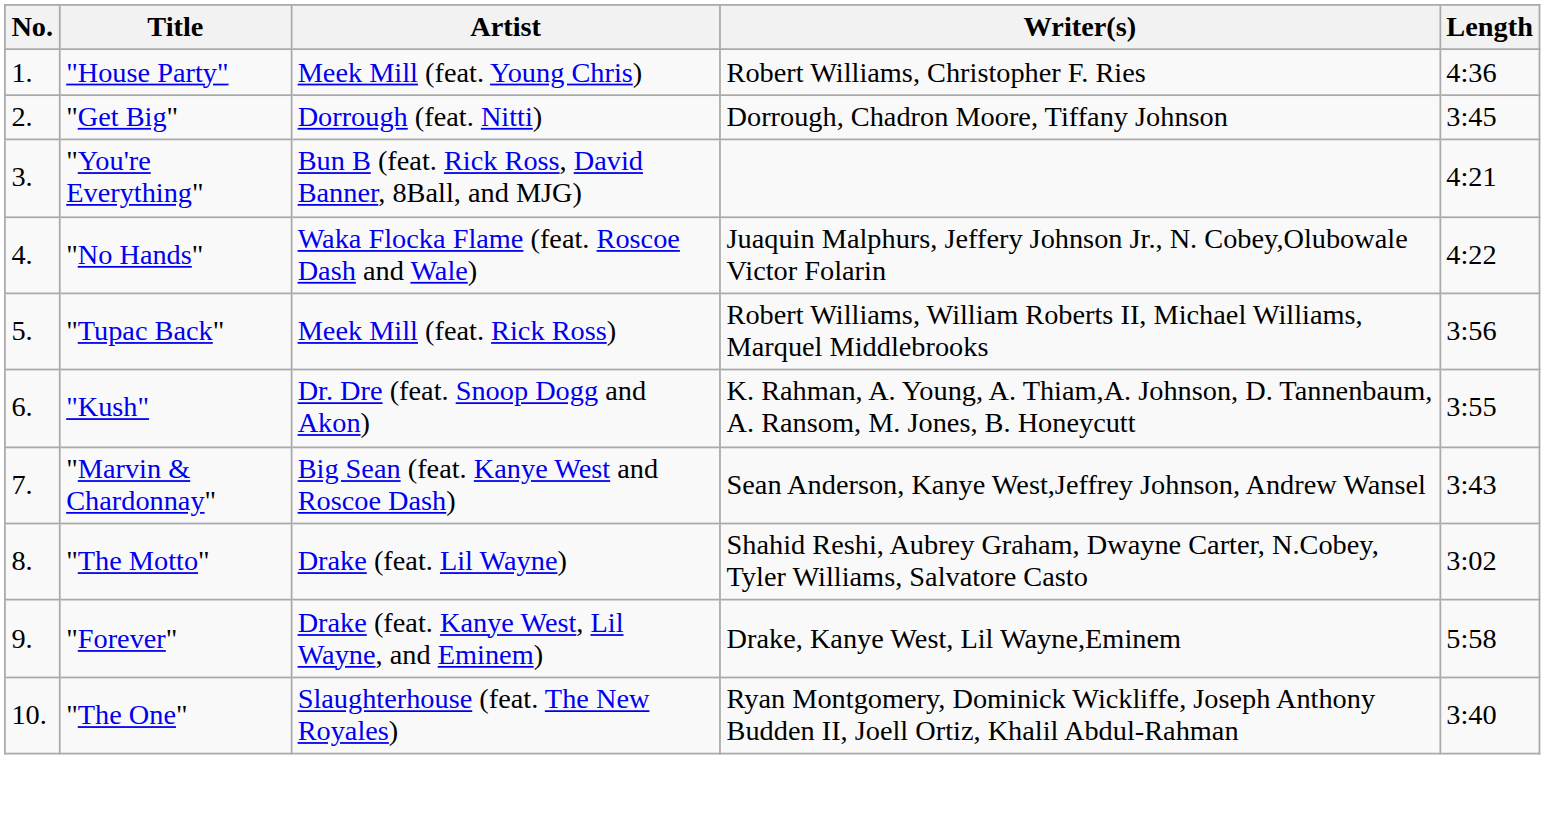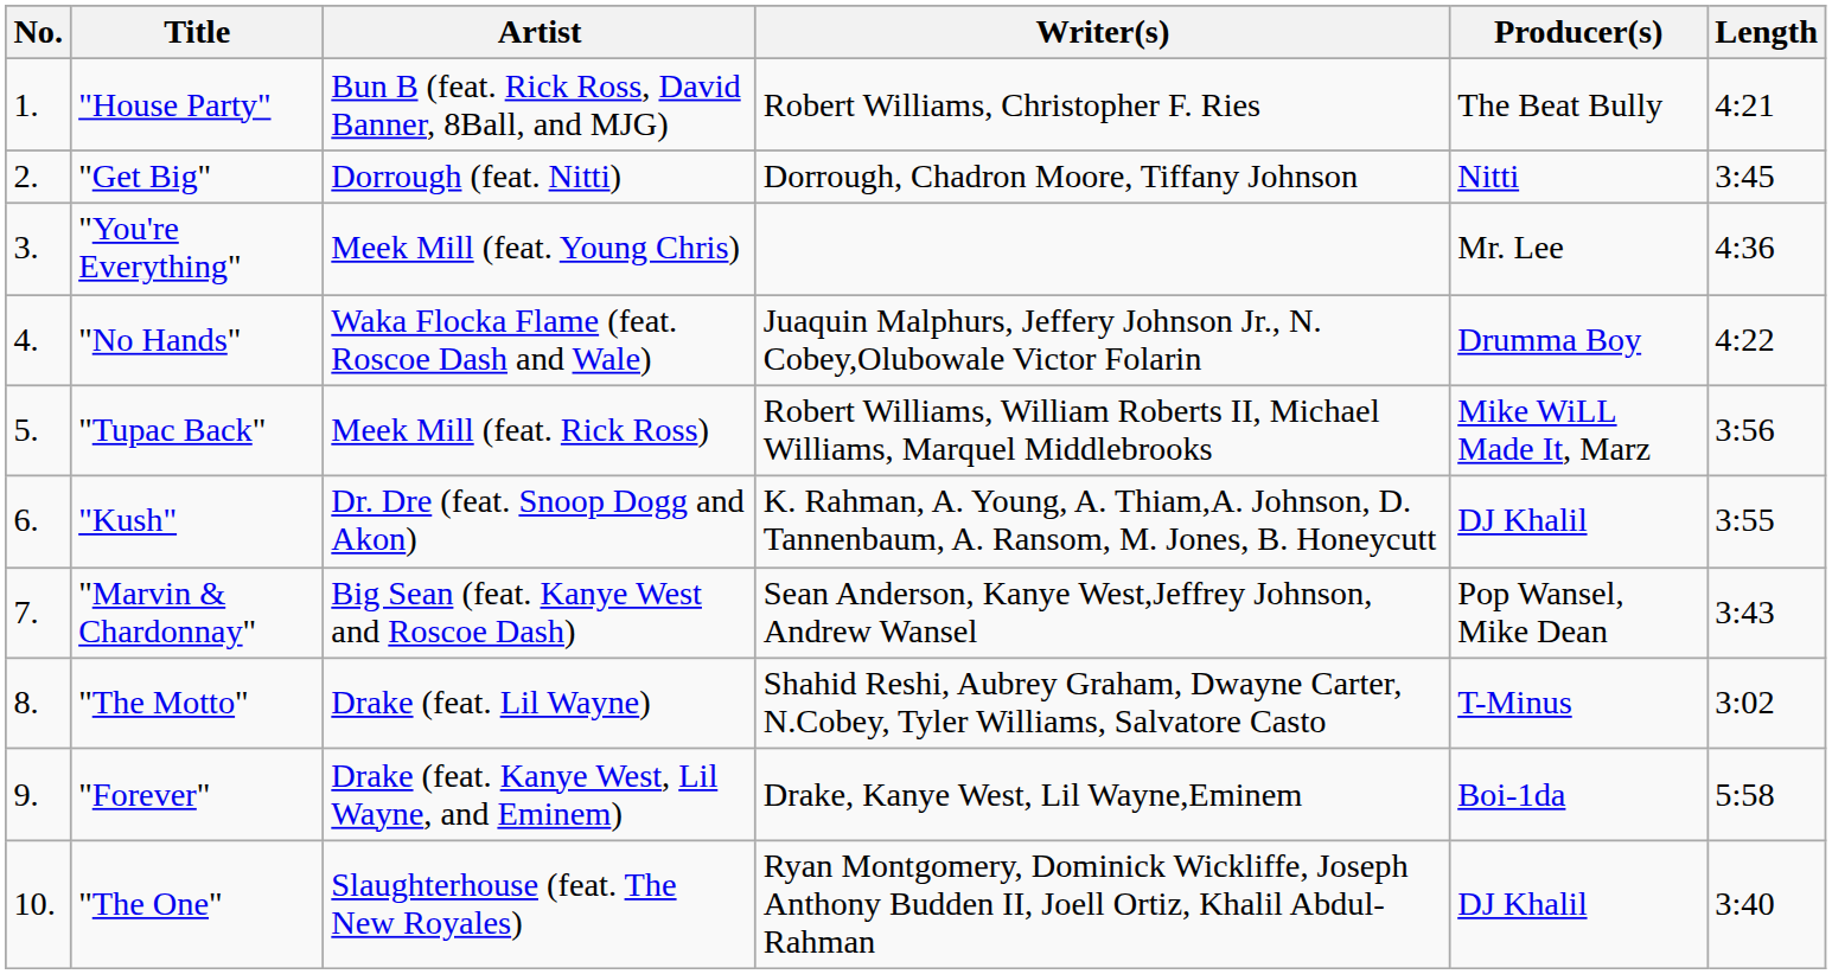 <table class="wikitable">
 <tr>
 <th>No.</th>
 <th>Title</th>
 <th>Artist</th>
 <th>Writer(s)</th>
+<th>Producer(s)</th>
 <th>Length</th>
 </tr>
 <tr>
 <td>1.</td>
 <td><a href='#'>"House Party"</a></td>
-<td><a href='#'>Meek Mill</a> (feat. <a href='#'>Young Chris</a>)</td>
+<td><a href='#'>Bun B</a> (feat. <a href='#'>Rick Ross</a>, <a href='#'>David Banner</a>, 8Ball, and MJG)</td>
 <td>Robert Williams, Christopher F. Ries</td>
-<td>4:36</td>
+<td>The Beat Bully</td>
+<td>4:21</td>
 </tr>
 <tr>
 <td>2.</td>
 <td>"<a href='#'>Get Big</a>"</td>
 <td><a href='#'>Dorrough</a> (feat. <a href='#'>Nitti</a>)</td>
 <td>Dorrough, Chadron Moore, Tiffany Johnson</td>
+<td><a href='#'>Nitti</a></td>
 <td>3:45</td>
 </tr>
 <tr>
 <td>3.</td>
 <td>"<a href='#'>You're Everything</a>"</td>
-<td><a href='#'>Bun B</a> (feat. <a href='#'>Rick Ross</a>, <a href='#'>David Banner</a>, 8Ball, and MJG)</td>
+<td><a href='#'>Meek Mill</a> (feat. <a href='#'>Young Chris</a>)</td>
 <td></td>
-<td>4:21</td>
+<td>Mr. Lee</td>
+<td>4:36</td>
 </tr>
 <tr>
 <td>4.</td>
 <td>"<a href='#'>No Hands</a>"</td>
 <td><a href='#'>Waka Flocka Flame</a> (feat. <a href='#'>Roscoe Dash</a> and <a href='#'>Wale</a>)</td>
 <td>Juaquin Malphurs, Jeffery Johnson Jr., N. Cobey,Olubowale Victor Folarin</td>
+<td><a href='#'>Drumma Boy</a></td>
 <td>4:22</td>
 </tr>
 <tr>
 <td>5.</td>
 <td>"<a href='#'>Tupac Back</a>"</td>
 <td><a href='#'>Meek Mill</a> (feat. <a href='#'>Rick Ross</a>)</td>
 <td>Robert Williams, William Roberts II, Michael Williams, Marquel Middlebrooks</td>
+<td><a href='#'>Mike WiLL Made It</a>, Marz</td>
 <td>3:56</td>
 </tr>
 <tr>
 <td>6.</td>
 <td><a href='#'>"Kush"</a></td>
 <td><a href='#'>Dr. Dre</a> (feat. <a href='#'>Snoop Dogg</a> and <a href='#'>Akon</a>)</td>
 <td>K. Rahman, A. Young, A. Thiam,A. Johnson, D. Tannenbaum, A. Ransom, M. Jones, B. Honeycutt</td>
+<td><a href='#'>DJ Khalil</a></td>
 <td>3:55</td>
 </tr>
 <tr>
 <td>7.</td>
 <td>"<a href='#'>Marvin & Chardonnay</a>"</td>
 <td><a href='#'>Big Sean</a> (feat. <a href='#'>Kanye West</a> and <a href='#'>Roscoe Dash</a>)</td>
 <td>Sean Anderson, Kanye West,Jeffrey Johnson, Andrew Wansel</td>
+<td>Pop Wansel, Mike Dean</td>
 <td>3:43</td>
 </tr>
 <tr>
 <td>8.</td>
 <td>"<a href='#'>The Motto</a>"</td>
 <td><a href='#'>Drake</a> (feat. <a href='#'>Lil Wayne</a>)</td>
 <td>Shahid Reshi, Aubrey Graham, Dwayne Carter, N.Cobey, Tyler Williams, Salvatore Casto</td>
+<td><a href='#'>T-Minus</a></td>
 <td>3:02</td>
 </tr>
 <tr>
 <td>9.</td>
 <td>"<a href='#'>Forever</a>"</td>
 <td><a href='#'>Drake</a> (feat. <a href='#'>Kanye West</a>, <a href='#'>Lil Wayne</a>, and <a href='#'>Eminem</a>)</td>
 <td>Drake, Kanye West, Lil Wayne,Eminem</td>
+<td><a href='#'>Boi-1da</a></td>
 <td>5:58</td>
 </tr>
 <tr>
 <td>10.</td>
 <td>"<a href='#'>The One</a>"</td>
 <td><a href='#'>Slaughterhouse</a> (feat. <a href='#'>The New Royales</a>)</td>
 <td>Ryan Montgomery, Dominick Wickliffe, Joseph Anthony Budden II, Joell Ortiz, Khalil Abdul-Rahman</td>
+<td><a href='#'>DJ Khalil</a></td>
 <td>3:40</td>
 </tr>
 </table>
